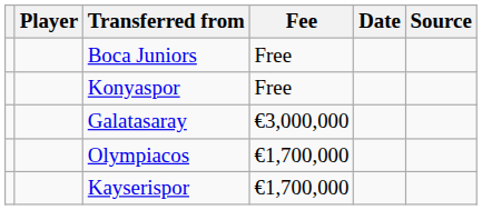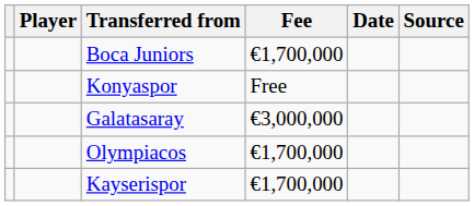 <table class="wikitable plainrowheaders sortable">
 <tr>
 <th></th>
 <th scope="col">Player</th>
 <th>Transferred from</th>
 <th style="width: 65px;">Fee</th>
 <th scope="col">Date</th>
 <th scope="col">Source</th>
 </tr>
 <tr>
 <td align="center"></td>
 <td></td>
 <td> <a href='#'>Boca Juniors</a></td>
-<td>Free</td>
+<td>€1,700,000</td>
 <td></td>
 <td></td>
 </tr>
 <tr>
 <td align="center"></td>
 <td></td>
 <td> <a href='#'>Konyaspor</a></td>
 <td>Free</td>
 <td></td>
 <td></td>
 </tr>
 <tr>
 <td align="center"></td>
 <td></td>
 <td> <a href='#'>Galatasaray</a></td>
 <td>€3,000,000</td>
 <td></td>
 <td></td>
 </tr>
 <tr>
 <td align="center"></td>
 <td></td>
 <td> <a href='#'>Olympiacos</a></td>
 <td>€1,700,000</td>
 <td></td>
 <td></td>
 </tr>
 <tr>
 <td align="center"></td>
 <td></td>
 <td> <a href='#'>Kayserispor</a></td>
 <td>€1,700,000</td>
 <td></td>
 <td></td>
 </tr>
 </table>
